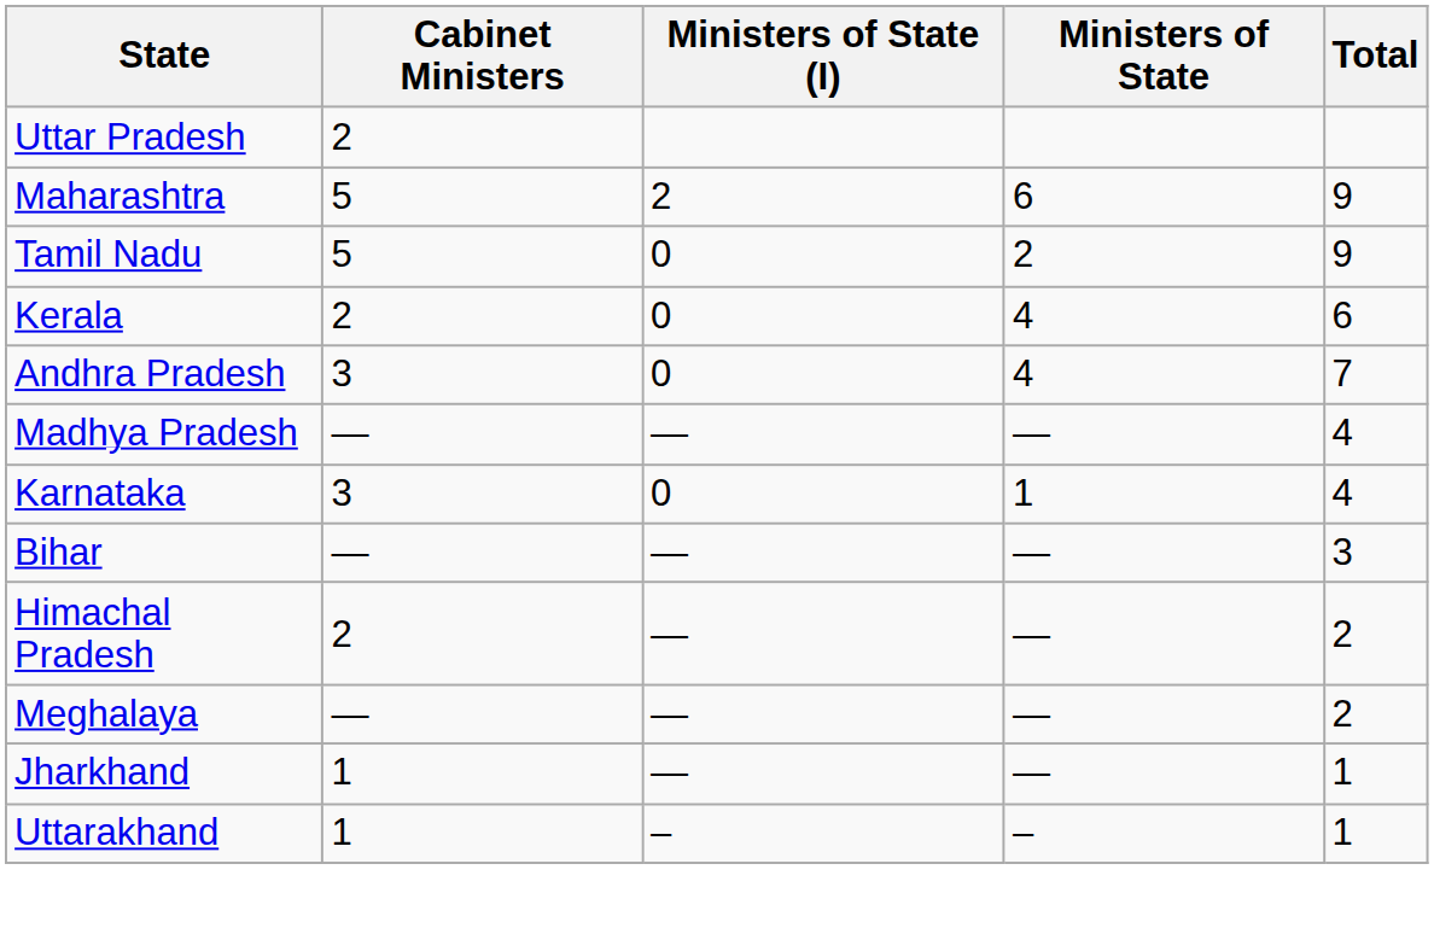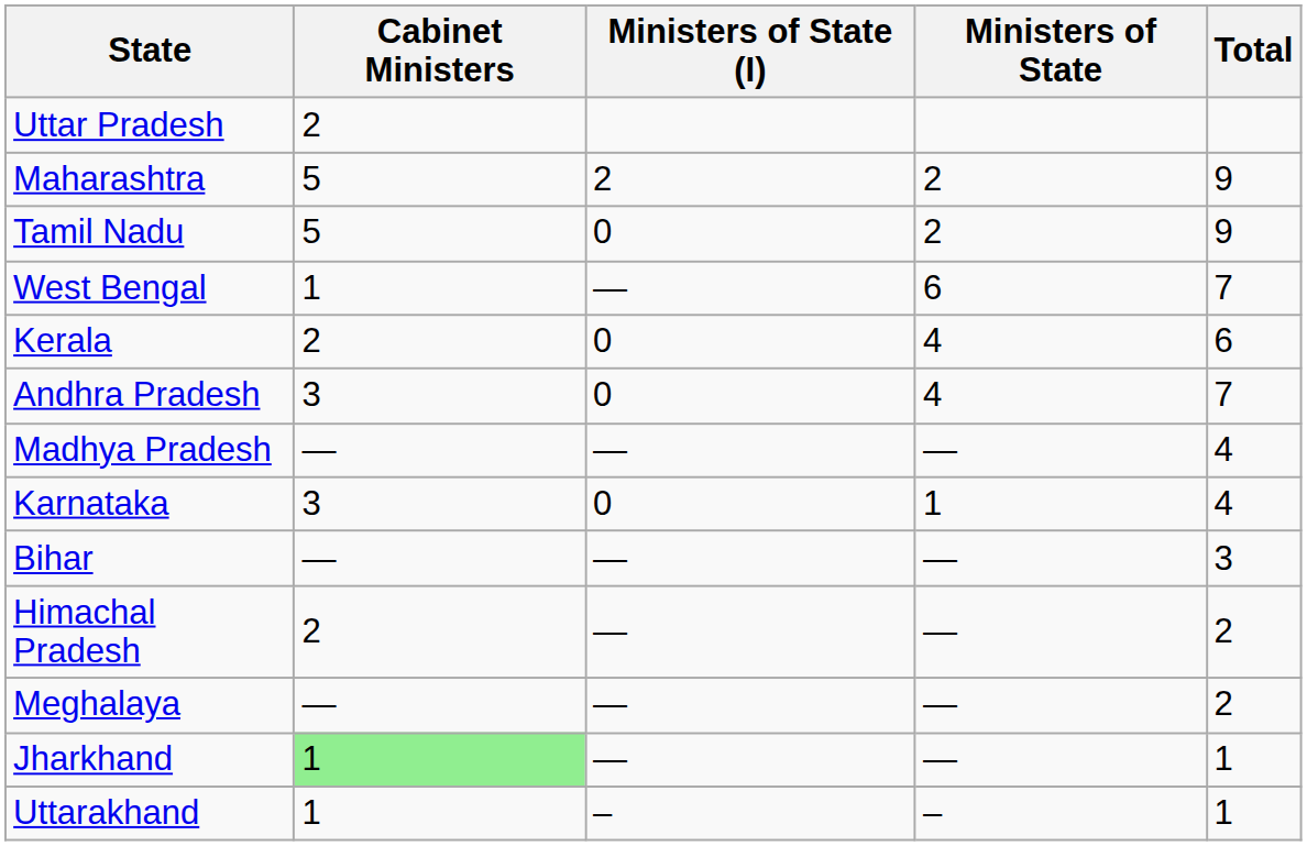 <table class="wikitable">
 <tr>
 <th>State</th>
 <th>Cabinet Ministers</th>
 <th>Ministers of State (I)</th>
 <th>Ministers of State</th>
 <th>Total</th>
 </tr>
 <tr>
 <td><a href='#'>Uttar Pradesh</a></td>
 <td>2</td>
 <td></td>
 <td></td>
 <td></td>
 </tr>
 <tr>
 <td><a href='#'>Maharashtra</a></td>
 <td>5</td>
 <td>2</td>
-<td>6</td>
+<td>2</td>
 <td>9</td>
 </tr>
 <tr>
 <td><a href='#'>Tamil Nadu</a></td>
 <td>5</td>
 <td>0</td>
 <td>2</td>
 <td>9</td>
+</tr>
+<tr>
+<td><a href='#'>West Bengal</a></td>
+<td>1</td>
+<td>—</td>
+<td>6</td>
+<td>7</td>
 </tr>
 <tr>
 <td><a href='#'>Kerala</a></td>
 <td>2</td>
 <td>0</td>
 <td>4</td>
 <td>6</td>
 </tr>
 <tr>
 <td><a href='#'>Andhra Pradesh</a></td>
 <td>3</td>
 <td>0</td>
 <td>4</td>
 <td>7</td>
 </tr>
 <tr>
 <td><a href='#'>Madhya Pradesh</a></td>
 <td>—</td>
 <td>—</td>
 <td>—</td>
 <td>4</td>
 </tr>
 <tr>
 <td><a href='#'>Karnataka</a></td>
 <td>3</td>
 <td>0</td>
 <td>1</td>
 <td>4</td>
 </tr>
 <tr>
 <td><a href='#'>Bihar</a></td>
 <td>—</td>
 <td>—</td>
 <td>—</td>
 <td>3</td>
 </tr>
 <tr>
 <td><a href='#'>Himachal Pradesh</a></td>
 <td>2</td>
 <td>—</td>
 <td>—</td>
 <td>2</td>
 </tr>
 <tr>
 <td><a href='#'>Meghalaya</a></td>
 <td>—</td>
 <td>—</td>
 <td>—</td>
 <td>2</td>
 </tr>
 <tr>
 <td><a href='#'>Jharkhand</a></td>
-<td>1</td>
+<td style="background: lightgreen;">1</td>
 <td>—</td>
 <td>—</td>
 <td>1</td>
 </tr>
 <tr>
 <td><a href='#'>Uttarakhand</a></td>
 <td>1</td>
 <td>–</td>
 <td>–</td>
 <td>1</td>
 </tr>
 </table>
